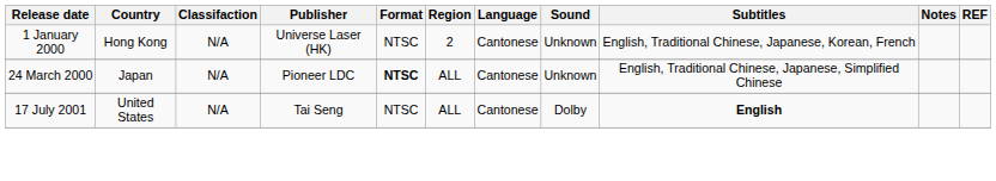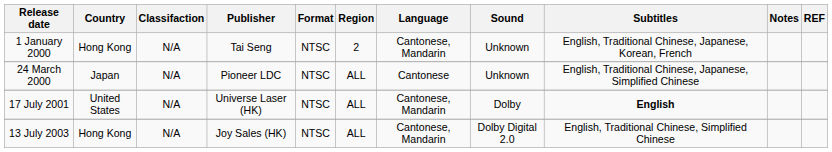 <table class="wikitable">
 <tr>
 <th>Release date<br></th>
 <th>Country<br></th>
 <th>Classifaction<br></th>
 <th>Publisher <br></th>
 <th>Format <br></th>
 <th>Region <br></th>
 <th>Language<br></th>
 <th>Sound <br></th>
 <th>Subtitles <br></th>
 <th>Notes<br></th>
 <th>REF</th>
 </tr>
 <tr style="text-align:center;">
 <td>1 January 2000</td>
 <td>Hong Kong</td>
 <td>N/A</td>
-<td>Universe Laser (HK)</td>
+<td>Tai Seng</td>
 <td>NTSC</td>
 <td>2</td>
-<td>Cantonese</td>
+<td>Cantonese, Mandarin</td>
 <td>Unknown</td>
 <td>English, Traditional Chinese, Japanese, Korean, French</td>
 <td></td>
 <td></td>
 </tr>
 <tr>
 </tr>
 <tr style="text-align:center;">
 <td>24 March 2000</td>
 <td>Japan</td>
 <td>N/A</td>
 <td>Pioneer LDC</td>
-<td><strong>NTSC</strong></td>
+<td>NTSC</td>
 <td>ALL</td>
 <td>Cantonese</td>
 <td>Unknown</td>
 <td>English, Traditional Chinese, Japanese, Simplified Chinese</td>
 <td></td>
 <td></td>
 </tr>
 <tr>
 </tr>
 <tr style="text-align:center;">
 <td>17 July 2001</td>
 <td>United States</td>
 <td>N/A</td>
-<td>Tai Seng</td>
+<td>Universe Laser (HK)</td>
 <td>NTSC</td>
 <td>ALL</td>
-<td>Cantonese</td>
+<td>Cantonese, Mandarin</td>
 <td>Dolby</td>
 <td><strong>English</strong></td>
 <td></td>
 <td></td>
 </tr>
 <tr>
 </tr>
+<tr style="text-align:center;">
+<td>13 July 2003</td>
+<td>Hong Kong</td>
+<td>N/A</td>
+<td>Joy Sales (HK)</td>
+<td>NTSC</td>
+<td>ALL</td>
+<td>Cantonese, Mandarin</td>
+<td>Dolby Digital 2.0</td>
+<td>English, Traditional Chinese, Simplified Chinese</td>
+<td></td>
+<td></td>
+</tr>
 </table>
